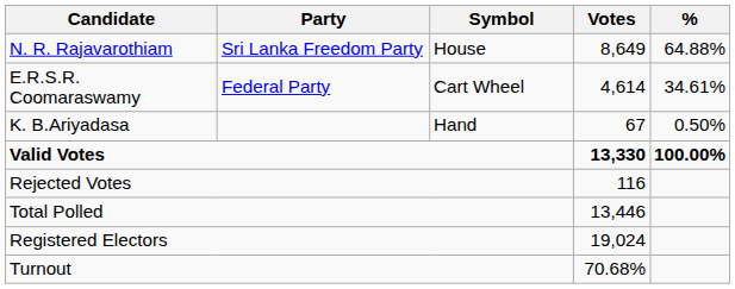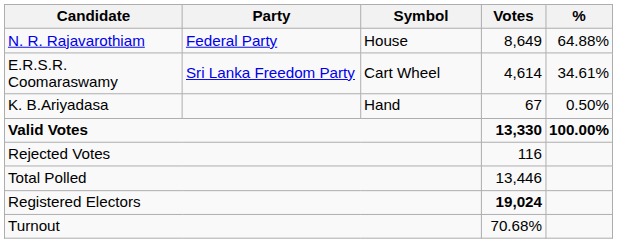 <table class="wikitable" border="1" style="text-align:right;">
 <tr>
 <th align=left width="180">Candidate</th>
 <th align=left width="180">Party</th>
 <th align=left width="120">Symbol</th>
 <th align=left width="60">Votes</th>
 <th align=left width="60">%</th>
 </tr>
 <tr>
 <td align=left><a href='#'>N. R. Rajavarothiam</a></td>
-<td align=left><a href='#'>Sri Lanka Freedom Party</a></td>
+<td align=left><a href='#'>Federal Party</a></td>
 <td align=left>House</td>
 <td>8,649</td>
 <td>64.88%</td>
 </tr>
 <tr>
 <td align=left>E.R.S.R. Coomaraswamy</td>
-<td align=left><a href='#'>Federal Party</a></td>
+<td align=left><a href='#'>Sri Lanka Freedom Party</a></td>
 <td align=left>Cart Wheel</td>
 <td>4,614</td>
 <td>34.61%</td>
 </tr>
 <tr>
 <td align=left>K. B.Ariyadasa</td>
 <td></td>
 <td align=left>Hand</td>
 <td>67</td>
 <td>0.50%</td>
 </tr>
 <tr>
 <td align=left colspan=3><strong>Valid Votes</strong></td>
 <td><strong>13,330</strong></td>
 <td><strong>100.00%</strong></td>
 </tr>
 <tr>
 <td align=left colspan=3>Rejected Votes</td>
 <td>116</td>
 <td></td>
 </tr>
 <tr>
 <td align=left colspan=3>Total Polled</td>
 <td>13,446</td>
 <td></td>
 </tr>
 <tr>
 <td align=left colspan=3>Registered Electors</td>
-<td>19,024</td>
+<td><strong>19,024</strong></td>
 <td></td>
 </tr>
 <tr>
 <td align=left colspan=3>Turnout</td>
 <td>70.68%</td>
 <td></td>
 </tr>
 </table>
